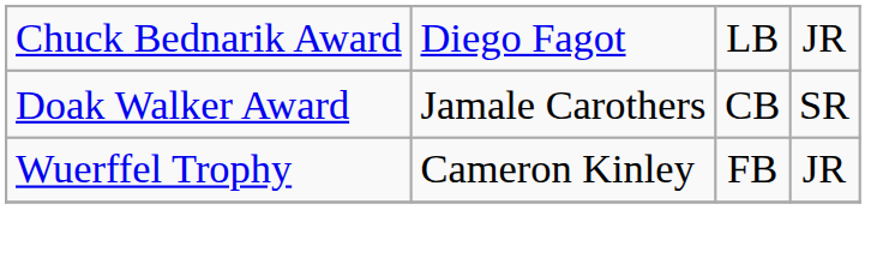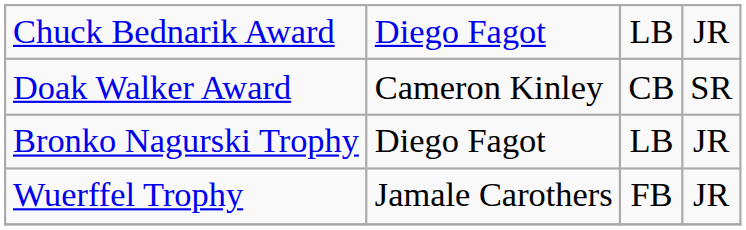 <table class="wikitable">
 <tr>
 <td><a href='#'>Chuck Bednarik Award</a></td>
 <td><a href='#'>Diego Fagot</a></td>
 <td align=center>LB</td>
 <td align=center>JR</td>
 </tr>
 <tr>
 <td><a href='#'>Doak Walker Award</a></td>
-<td>Jamale Carothers</td>
+<td>Cameron Kinley</td>
 <td align=center>CB</td>
 <td align=center>SR</td>
 </tr>
 <tr>
+<td><a href='#'>Bronko Nagurski Trophy</a></td>
+<td>Diego Fagot</td>
+<td align=center>LB</td>
+<td align=center>JR</td>
+</tr>
+<tr>
 <td><a href='#'>Wuerffel Trophy</a></td>
-<td>Cameron Kinley</td>
+<td>Jamale Carothers</td>
 <td align=center>FB</td>
 <td align=center>JR</td>
 </tr>
 <tr>
 </tr>
 </table>
